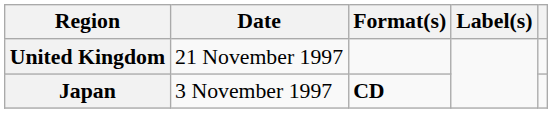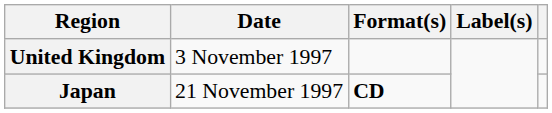 <table class="wikitable plainrowheaders">
 <tr>
 <th scope="col">Region</th>
 <th scope="col">Date</th>
 <th scope="col">Format(s)</th>
 <th scope="col">Label(s)</th>
 <th scope="col"></th>
 </tr>
 <tr>
 <th scope="row">United Kingdom</th>
-<td>21 November 1997</td>
+<td>3 November 1997</td>
 <td></td>
 <td rowspan="2"></td>
 <td></td>
 </tr>
 <tr>
 <th scope="row">Japan</th>
-<td>3 November 1997</td>
+<td>21 November 1997</td>
 <td><strong>CD</strong></td>
 <td></td>
 </tr>
 </table>
